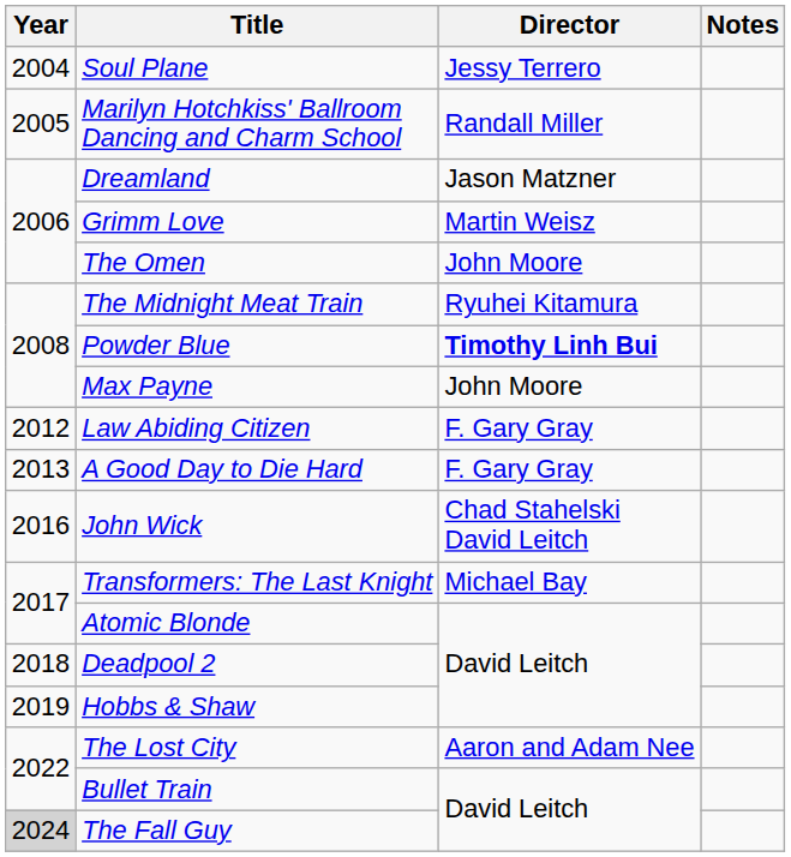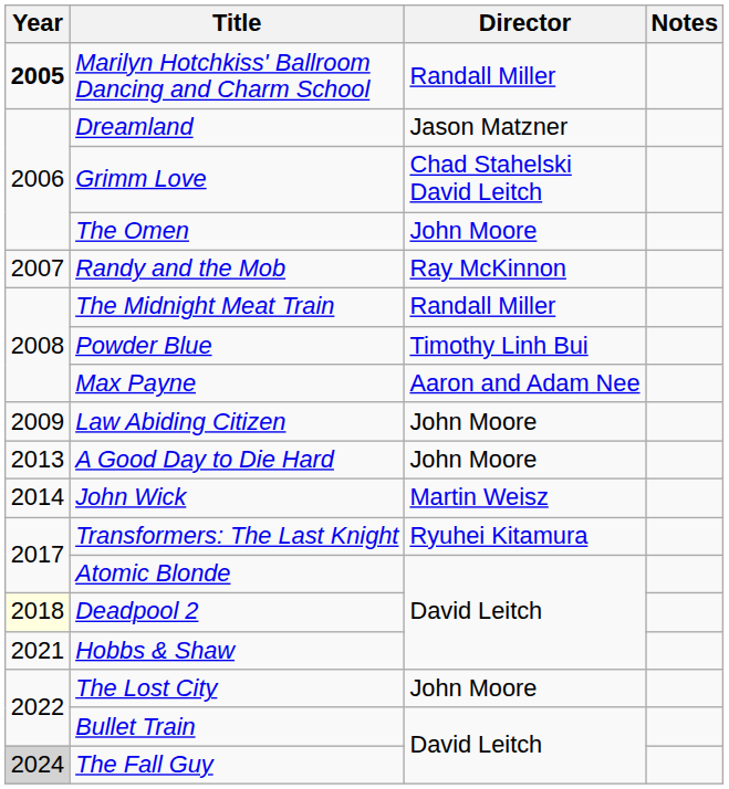 <table class="wikitable">
 <tr>
 <th>Year</th>
 <th>Title</th>
 <th>Director</th>
 <th>Notes</th>
 </tr>
 <tr>
-<td>2004</td>
-<td><em><a href='#'>Soul Plane</a></em></td>
-<td><a href='#'>Jessy Terrero</a></td>
-<td></td>
-</tr>
-<tr>
-<td>2005</td>
+<td><strong>2005</strong></td>
 <td><em><a href='#'>Marilyn Hotchkiss' Ballroom<br>Dancing and Charm School</a></em></td>
 <td><a href='#'>Randall Miller</a></td>
 <td></td>
 </tr>
 <tr>
 <td rowspan="3">2006</td>
 <td><em><a href='#'>Dreamland</a></em></td>
 <td>Jason Matzner</td>
 <td></td>
 </tr>
 <tr>
 <td><em><a href='#'>Grimm Love</a></em></td>
-<td><a href='#'>Martin Weisz</a></td>
+<td><a href='#'>Chad Stahelski</a><br><a href='#'>David Leitch</a></td>
 <td></td>
 </tr>
 <tr>
 <td><em><a href='#'>The Omen</a></em></td>
 <td><a href='#'>John Moore</a></td>
 <td></td>
 </tr>
 <tr>
+<td>2007</td>
+<td><em><a href='#'>Randy and the Mob</a></em></td>
+<td><a href='#'>Ray McKinnon</a></td>
+<td></td>
+</tr>
+<tr>
 <td rowspan="3">2008</td>
 <td><em><a href='#'>The Midnight Meat Train</a></em></td>
-<td><a href='#'>Ryuhei Kitamura</a></td>
+<td><a href='#'>Randall Miller</a></td>
 <td></td>
 </tr>
 <tr>
 <td><a href='#'><em>Powder Blue</em></a></td>
-<td><strong><a href='#'>Timothy Linh Bui</a></strong></td>
+<td><a href='#'>Timothy Linh Bui</a></td>
 <td></td>
 </tr>
 <tr>
 <td><a href='#'><em>Max Payne</em></a></td>
-<td>John Moore</td>
+<td><a href='#'>Aaron and Adam Nee</a></td>
 <td></td>
 </tr>
 <tr>
-<td>2012</td>
+<td>2009</td>
 <td><em><a href='#'>Law Abiding Citizen</a></em></td>
-<td><a href='#'>F. Gary Gray</a></td>
+<td>John Moore</td>
 <td></td>
 </tr>
 <tr>
 <td>2013</td>
 <td><em><a href='#'>A Good Day to Die Hard</a></em></td>
-<td><a href='#'>F. Gary Gray</a></td>
+<td>John Moore</td>
 <td></td>
 </tr>
 <tr>
-<td>2016</td>
+<td>2014</td>
 <td><em><a href='#'>John Wick</a></em></td>
-<td><a href='#'>Chad Stahelski</a><br><a href='#'>David Leitch</a></td>
+<td><a href='#'>Martin Weisz</a></td>
 <td></td>
 </tr>
 <tr>
 <td rowspan="2">2017</td>
 <td><em><a href='#'>Transformers: The Last Knight</a></em></td>
-<td><a href='#'>Michael Bay</a></td>
+<td><a href='#'>Ryuhei Kitamura</a></td>
 <td></td>
 </tr>
 <tr>
 <td><em><a href='#'>Atomic Blonde</a></em></td>
 <td rowspan="3">David Leitch</td>
 <td></td>
 </tr>
 <tr>
-<td>2018</td>
+<td style="background: lightyellow;">2018</td>
 <td><em><a href='#'>Deadpool 2</a></em></td>
 <td></td>
 </tr>
 <tr>
-<td>2019</td>
+<td>2021</td>
 <td><em><a href='#'>Hobbs & Shaw</a></em></td>
 <td></td>
 </tr>
 <tr>
 <td rowspan=2>2022</td>
 <td><em><a href='#'>The Lost City</a></em></td>
-<td><a href='#'>Aaron and Adam Nee</a></td>
+<td>John Moore</td>
 <td></td>
 </tr>
 <tr>
 <td><em><a href='#'>Bullet Train</a></em></td>
 <td rowspan="2">David Leitch</td>
 <td></td>
 </tr>
 <tr>
 <td style="background: lightgrey;">2024</td>
 <td><em><a href='#'>The Fall Guy</a></em></td>
 <td></td>
 </tr>
 </table>
